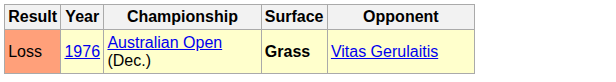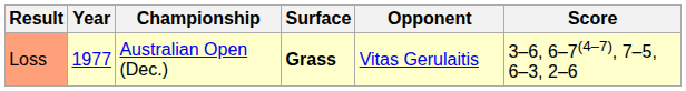 <table class="sortable wikitable">
 <tr>
 <th style="width:40px">Result</th>
 <th style="width:30px">Year</th>
 <th style="width:150px">Championship</th>
 <th style="width:50px">Surface</th>
 <th style="width:140px">Opponent</th>
+<th style="width:180px" class="unsortable">Score</th>
 </tr>
 <tr style="background:#ffc;">
 <td style="background:#ffa07a;">Loss</td>
-<td><a href='#'>1976</a></td>
+<td><a href='#'>1977</a></td>
 <td><a href='#'>Australian Open</a> (Dec.)</td>
 <td><strong>Grass</strong></td>
 <td> <a href='#'>Vitas Gerulaitis</a></td>
+<td>3–6, 6–7<sup>(4–7)</sup>, 7–5, 6–3, 2–6</td>
 </tr>
 </table>
